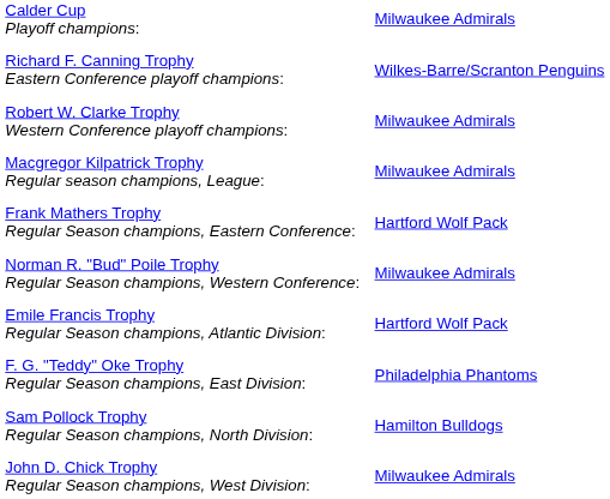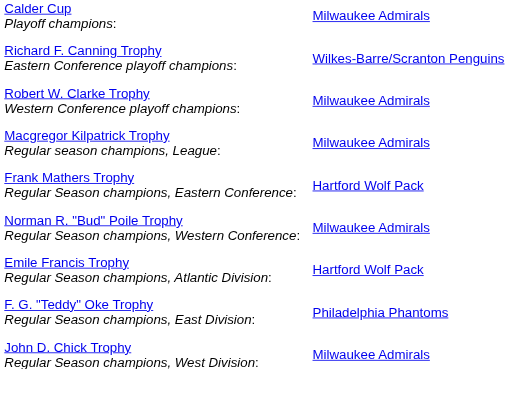 <table cellpadding="5" cellspacing="5">
 <tr>
 <td><a href='#'>Calder Cup</a><br><em>Playoff champions</em>:</td>
 <td><a href='#'>Milwaukee Admirals</a></td>
 </tr>
 <tr>
 <td><a href='#'>Richard F. Canning Trophy</a><br><em>Eastern Conference playoff champions</em>:</td>
 <td><a href='#'>Wilkes-Barre/Scranton Penguins</a></td>
 </tr>
 <tr>
 <td><a href='#'>Robert W. Clarke Trophy</a><br><em>Western Conference playoff champions</em>:</td>
 <td><a href='#'>Milwaukee Admirals</a></td>
 </tr>
 <tr>
 <td><a href='#'>Macgregor Kilpatrick Trophy</a><br><em>Regular season champions, League</em>:</td>
 <td><a href='#'>Milwaukee Admirals</a></td>
 </tr>
 <tr>
 <td><a href='#'>Frank Mathers Trophy</a><br><em>Regular Season champions, Eastern Conference</em>:</td>
 <td><a href='#'>Hartford Wolf Pack</a></td>
 </tr>
 <tr>
 <td><a href='#'>Norman R. "Bud" Poile Trophy</a><br><em>Regular Season champions, Western Conference</em>:</td>
 <td><a href='#'>Milwaukee Admirals</a></td>
 </tr>
 <tr>
 <td><a href='#'>Emile Francis Trophy</a><br><em>Regular Season champions, Atlantic Division</em>:</td>
 <td><a href='#'>Hartford Wolf Pack</a></td>
 </tr>
 <tr>
 <td><a href='#'>F. G. "Teddy" Oke Trophy</a><br><em>Regular Season champions, East Division</em>:</td>
 <td><a href='#'>Philadelphia Phantoms</a></td>
 </tr>
 <tr>
-<td><a href='#'>Sam Pollock Trophy</a><br><em>Regular Season champions, North Division</em>:</td>
-<td><a href='#'>Hamilton Bulldogs</a></td>
-</tr>
-<tr>
 <td><a href='#'>John D. Chick Trophy</a><br><em>Regular Season champions, West Division</em>:</td>
 <td><a href='#'>Milwaukee Admirals</a></td>
 </tr>
 </table>
